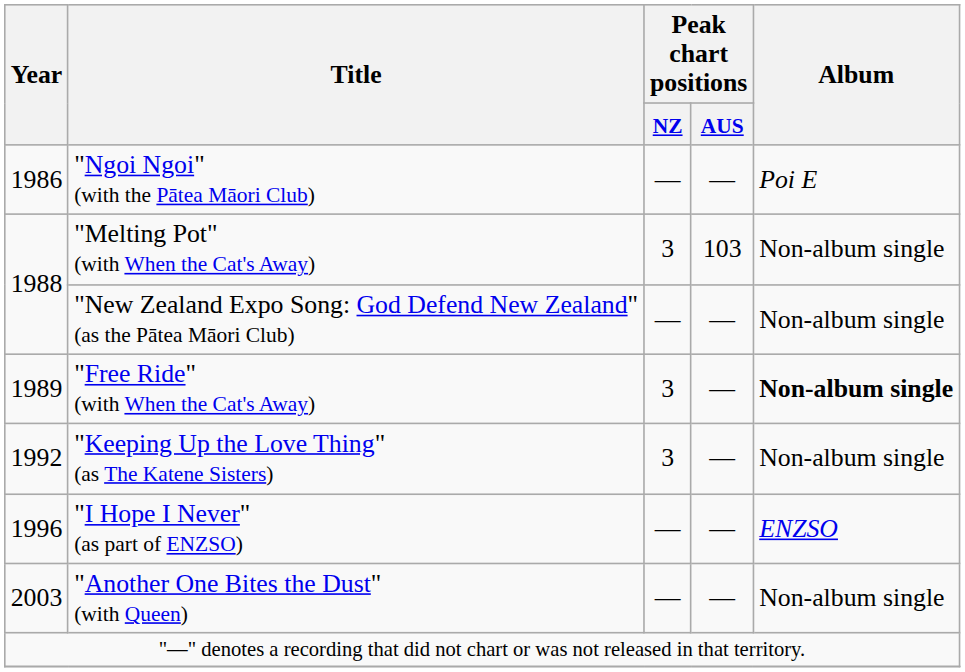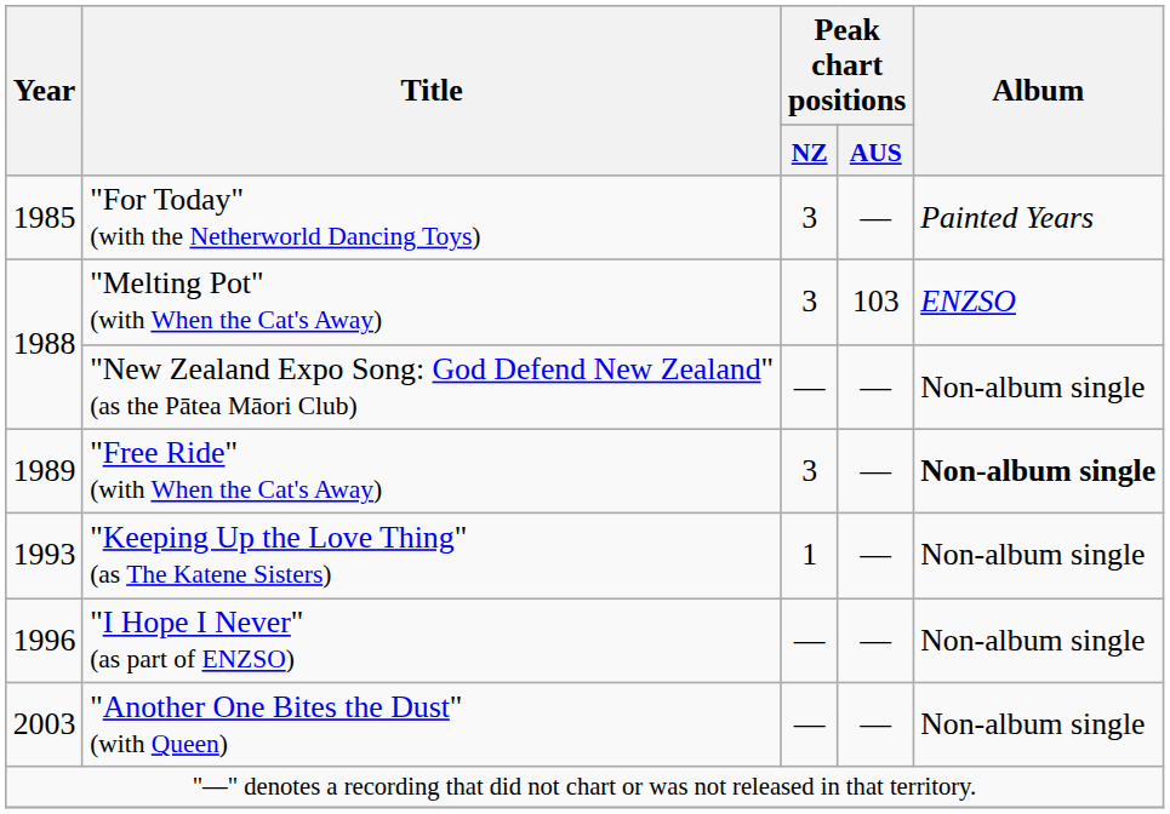 <table class="wikitable plainrowheaders">
 <tr>
 <th rowspan="2" width="1em">Year</th>
 <th rowspan="2">Title</th>
 <th colspan="2"; width="3em">Peak chart positions</th>
 <th rowspan="2">Album</th>
 </tr>
 <tr>
 <th><small><a href='#'>NZ</a><br></small></th>
 <th><small><a href='#'>AUS</a><br></small></th>
 </tr>
 <tr>
-<td>1986</td>
-<td>"<a href='#'>Ngoi Ngoi</a>"<br><small>(with the <a href='#'>Pātea Māori Club</a>)</small></td>
+<td>1985</td>
+<td>"For Today"<br><small>(with the <a href='#'>Netherworld Dancing Toys</a>)</small></td>
+<td align="center">3</td>
 <td align="center">—</td>
-<td align="center">—</td>
-<td><em>Poi E</em></td>
+<td><em>Painted Years</em></td>
 </tr>
 <tr>
 <td rowspan=2>1988</td>
 <td>"Melting Pot"<br><small>(with <a href='#'>When the Cat's Away</a>)</small></td>
 <td align="center">3</td>
 <td align="center">103</td>
-<td>Non-album single</td>
+<td><em><a href='#'>ENZSO</a></em></td>
 </tr>
 <tr>
 <td>"New Zealand Expo Song: <a href='#'>God Defend New Zealand</a>"<br><small>(as the Pātea Māori Club)</small></td>
 <td align="center">—</td>
 <td align="center">—</td>
 <td>Non-album single</td>
 </tr>
 <tr>
 <td>1989</td>
 <td>"<a href='#'>Free Ride</a>"<br><small>(with <a href='#'>When the Cat's Away</a>)</small></td>
 <td align="center">3</td>
 <td align="center">—</td>
 <td><strong>Non-album single</strong></td>
 </tr>
 <tr>
-<td>1992</td>
+<td>1993</td>
 <td>"<a href='#'>Keeping Up the Love Thing</a>"<br><small>(as <a href='#'>The Katene Sisters</a>)</small></td>
-<td align="center">3</td>
+<td align="center">1</td>
 <td align="center">—</td>
 <td>Non-album single</td>
 </tr>
 <tr>
 <td>1996</td>
 <td>"<a href='#'>I Hope I Never</a>"<br><small>(as part of <a href='#'>ENZSO</a>)</small></td>
 <td align="center">—</td>
 <td align="center">—</td>
-<td><em><a href='#'>ENZSO</a></em></td>
+<td>Non-album single</td>
 </tr>
 <tr>
 <td>2003</td>
 <td>"<a href='#'>Another One Bites the Dust</a>"<br><small>(with <a href='#'>Queen</a>)</small></td>
 <td align="center">—</td>
 <td align="center">—</td>
 <td>Non-album single</td>
 </tr>
 <tr>
 <td colspan="5" style="font-size:80%" align="center">"—" denotes a recording that did not chart or was not released in that territory.</td>
 </tr>
 <tr>
 </tr>
 </table>
